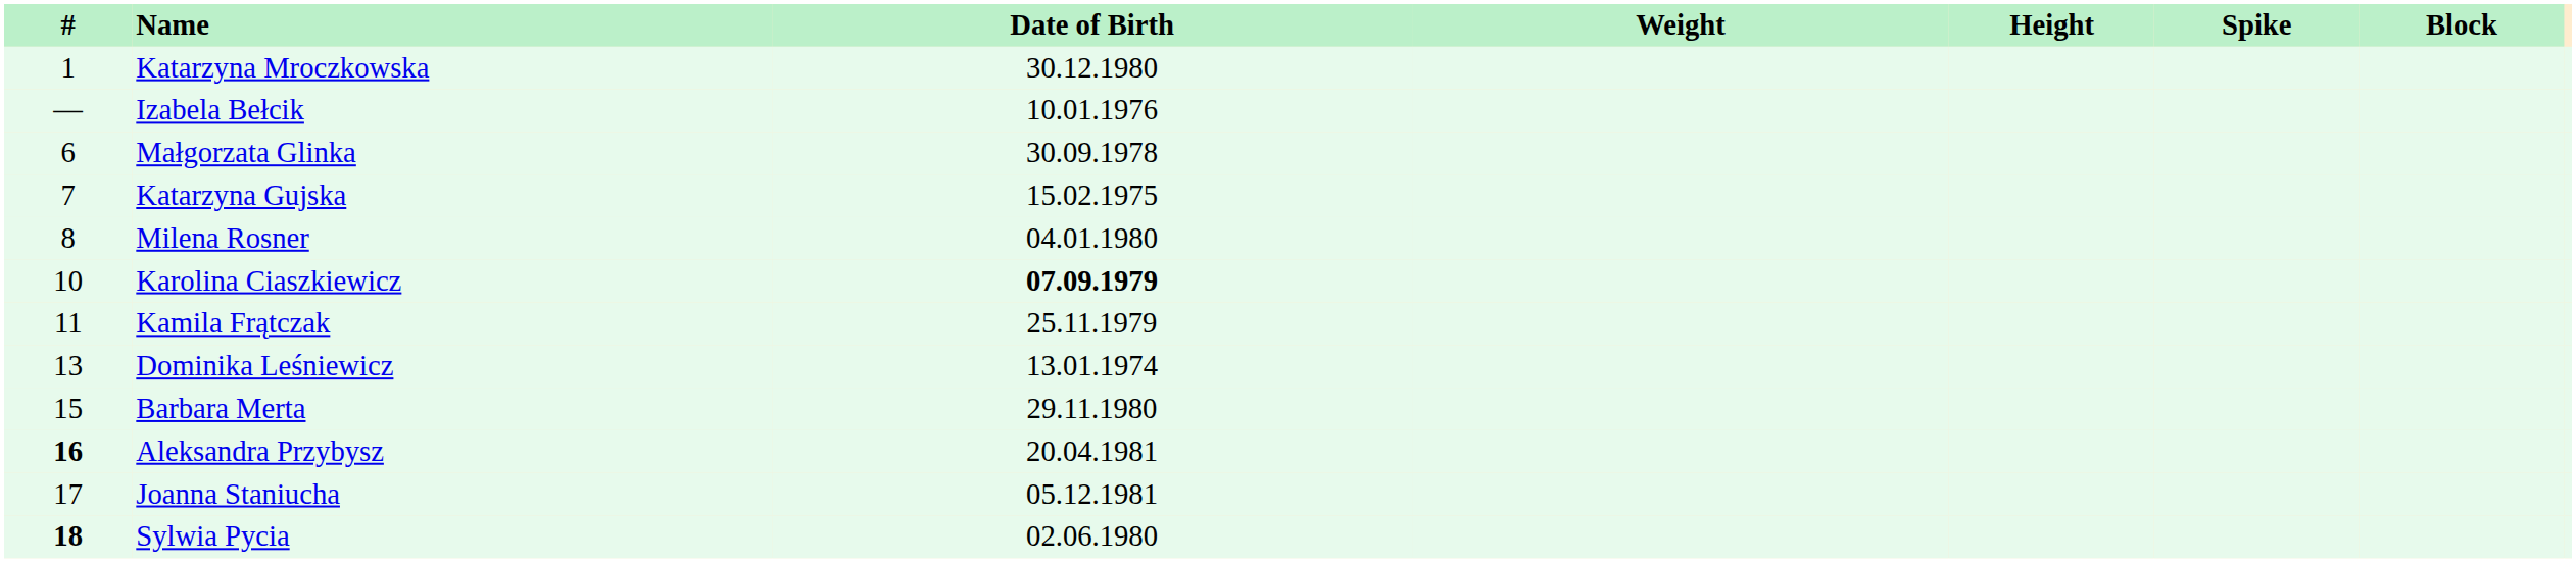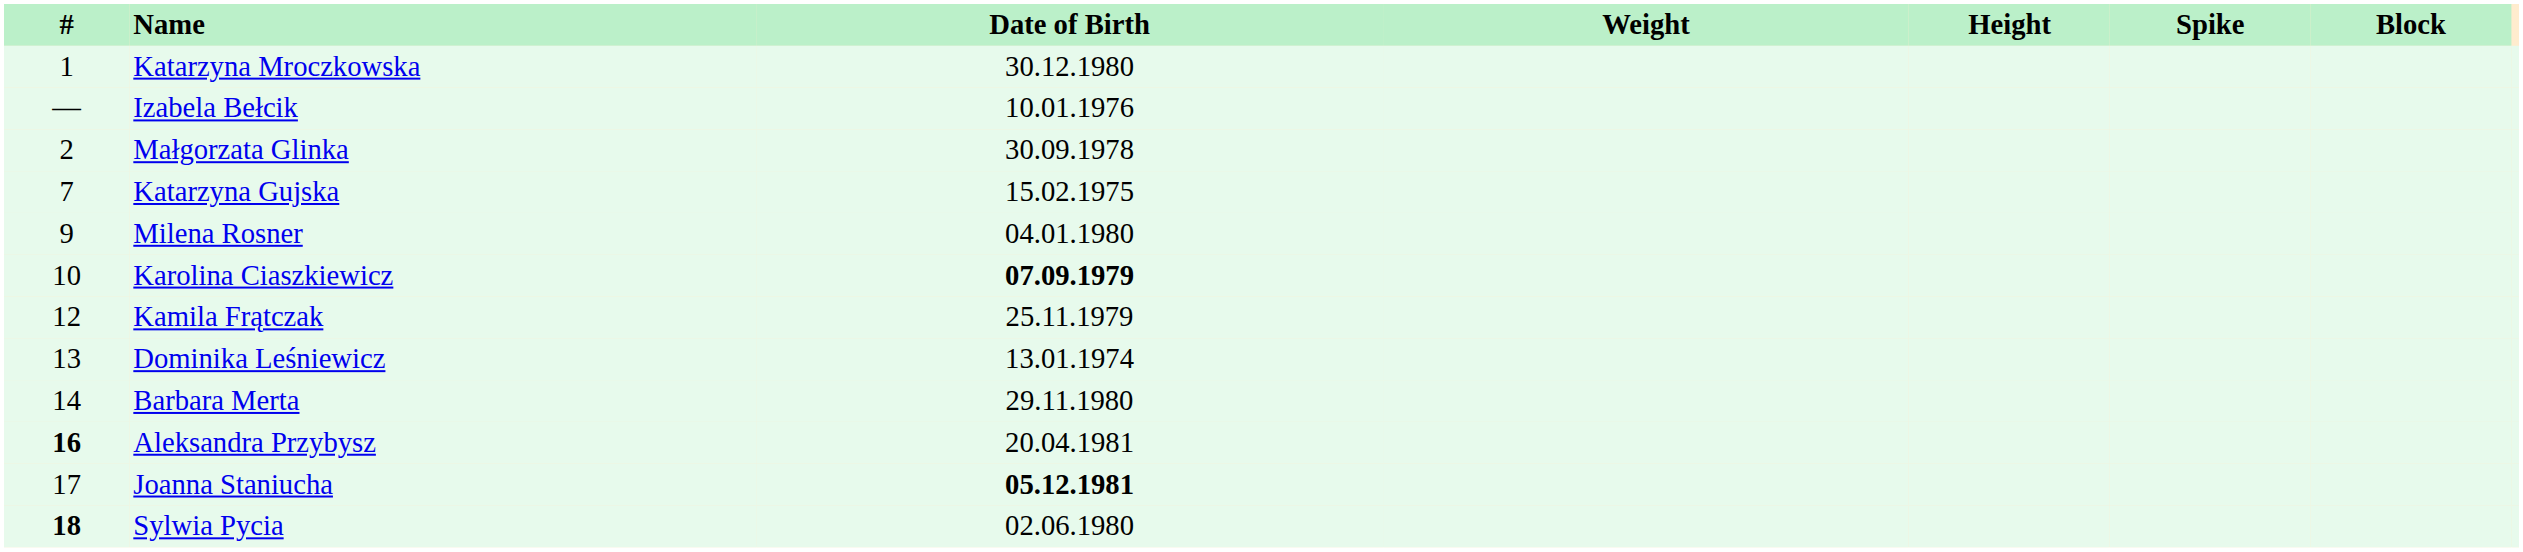 <table border=0 cellpadding=2 cellspacing=0  |- bgcolor=#FFECCE style="text-align:center; font-size:90%;" width=100%>
 <tr bgcolor=#BBF0C9>
 <th width=5%>#</th>
 <th width=25% align=left>Name</th>
 <th width=25%>Date of Birth</th>
 <th width=21%>Weight</th>
 <th width=8%>Height</th>
 <th width=8%>Spike</th>
 <th width=8%>Block</th>
 </tr>
 <tr bgcolor=#E7FAEC>
 <td>1</td>
 <td align=left><a href='#'>Katarzyna Mroczkowska</a></td>
 <td>30.12.1980</td>
 <td></td>
 <td></td>
 <td></td>
 <td></td>
 <td></td>
 </tr>
 <tr bgcolor=#E7FAEC>
 <td>—</td>
 <td align=left><a href='#'>Izabela Bełcik</a></td>
 <td>10.01.1976</td>
 <td></td>
 <td></td>
 <td></td>
 <td></td>
 <td></td>
 </tr>
 <tr bgcolor=#E7FAEC>
-<td>6</td>
+<td>2</td>
 <td align=left><a href='#'>Małgorzata Glinka</a></td>
 <td>30.09.1978</td>
 <td></td>
 <td></td>
 <td></td>
 <td></td>
 <td></td>
 </tr>
 <tr bgcolor=#E7FAEC>
 <td>7</td>
 <td align=left><a href='#'>Katarzyna Gujska</a></td>
 <td>15.02.1975</td>
 <td></td>
 <td></td>
 <td></td>
 <td></td>
 <td></td>
 </tr>
 <tr bgcolor=#E7FAEC>
-<td>8</td>
+<td>9</td>
 <td align=left><a href='#'>Milena Rosner</a></td>
 <td>04.01.1980</td>
 <td></td>
 <td></td>
 <td></td>
 <td></td>
 <td></td>
 </tr>
 <tr bgcolor=#E7FAEC>
 <td>10</td>
 <td align=left><a href='#'>Karolina Ciaszkiewicz</a></td>
 <td><strong>07.09.1979</strong></td>
 <td></td>
 <td></td>
 <td></td>
 <td></td>
 <td></td>
 </tr>
 <tr bgcolor=#E7FAEC>
-<td>11</td>
+<td>12</td>
 <td align=left><a href='#'>Kamila Frątczak</a></td>
 <td>25.11.1979</td>
 <td></td>
 <td></td>
 <td></td>
 <td></td>
 <td></td>
 </tr>
 <tr bgcolor=#E7FAEC>
 <td>13</td>
 <td align=left><a href='#'>Dominika Leśniewicz</a></td>
 <td>13.01.1974</td>
 <td></td>
 <td></td>
 <td></td>
 <td></td>
 <td></td>
 </tr>
 <tr bgcolor=#E7FAEC>
-<td>15</td>
+<td>14</td>
 <td align=left><a href='#'>Barbara Merta</a></td>
 <td>29.11.1980</td>
 <td></td>
 <td></td>
 <td></td>
 <td></td>
 <td></td>
 </tr>
 <tr bgcolor=#E7FAEC>
 <td><strong>16</strong></td>
 <td align=left><a href='#'>Aleksandra Przybysz</a></td>
 <td>20.04.1981</td>
 <td></td>
 <td></td>
 <td></td>
 <td></td>
 <td></td>
 </tr>
 <tr bgcolor=#E7FAEC>
 <td>17</td>
 <td align=left><a href='#'>Joanna Staniucha</a></td>
-<td>05.12.1981</td>
+<td><strong>05.12.1981</strong></td>
 <td></td>
 <td></td>
 <td></td>
 <td></td>
 <td></td>
 </tr>
 <tr bgcolor=#E7FAEC>
 <td><strong>18</strong></td>
 <td align=left><a href='#'>Sylwia Pycia</a></td>
 <td>02.06.1980</td>
 <td></td>
 <td></td>
 <td></td>
 <td></td>
 <td></td>
 </tr>
 </table>
